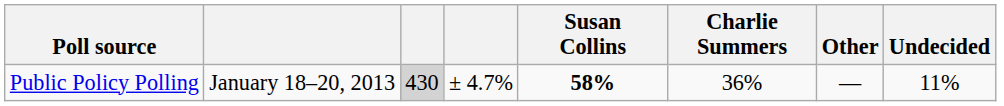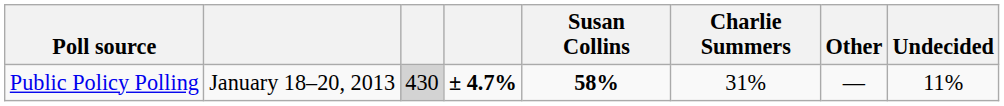 <table class="wikitable" style="text-align:center">
 <tr valign= bottom>
 <th>Poll source</th>
 <th></th>
 <th></th>
 <th></th>
 <th style="width:100px;">Susan<br>Collins</th>
 <th style="width:100px;">Charlie<br>Summers</th>
 <th>Other</th>
 <th>Undecided</th>
 </tr>
 <tr>
 <td align=left><a href='#'>Public Policy Polling</a></td>
 <td>January 18–20, 2013</td>
 <td style="background: lightgrey;">430</td>
-<td>± 4.7%</td>
+<td><strong>± 4.7%</strong></td>
 <td><strong>58%</strong></td>
-<td>36%</td>
+<td>31%</td>
 <td>—</td>
 <td>11%</td>
 </tr>
 </table>
